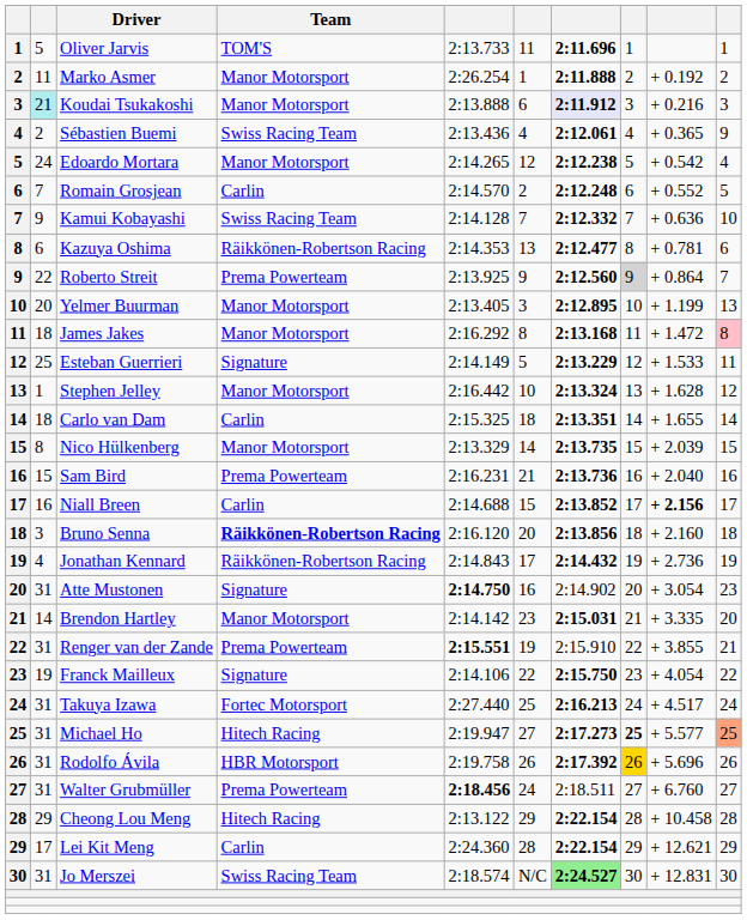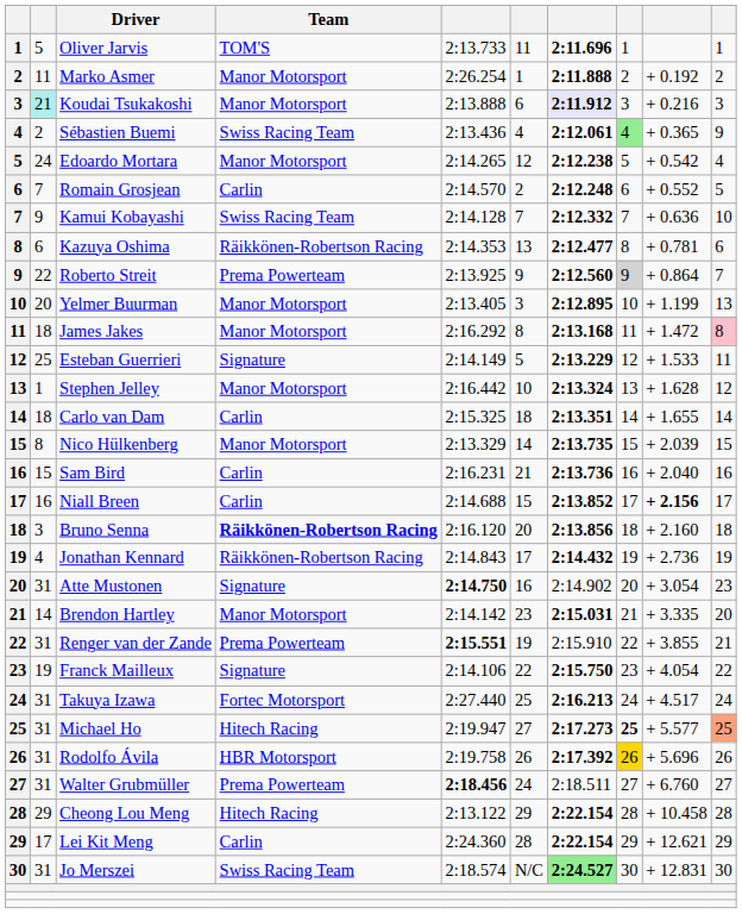 <table class="wikitable" style="font-size: 95%;">
 <tr>
 <th scope="col"></th>
 <th scope="col"></th>
 <th scope="col">Driver</th>
 <th scope="col">Team</th>
 <th scope="col"></th>
 <th scope="col"></th>
 <th scope="col"></th>
 <th scope="col"></th>
 <th scope="col"></th>
 <th scope="col"></th>
 </tr>
 <tr>
 <th scope="row">1</th>
 <td>5</td>
 <td> <a href='#'>Oliver Jarvis</a></td>
 <td><a href='#'>TOM'S</a></td>
 <td>2:13.733</td>
 <td>11</td>
 <td><strong>2:11.696</strong></td>
 <td>1</td>
 <td></td>
 <td>1</td>
 </tr>
 <tr>
 <th scope="row">2</th>
 <td>11</td>
 <td> <a href='#'>Marko Asmer</a></td>
 <td><a href='#'>Manor Motorsport</a></td>
 <td>2:26.254</td>
 <td>1</td>
 <td><strong>2:11.888</strong></td>
 <td>2</td>
 <td>+ 0.192</td>
 <td>2</td>
 </tr>
 <tr>
 <th scope="row">3</th>
 <td style="background: paleturquoise;">21</td>
 <td> <a href='#'>Koudai Tsukakoshi</a></td>
 <td><a href='#'>Manor Motorsport</a></td>
 <td>2:13.888</td>
 <td>6</td>
 <td style="background: lavender;"><strong>2:11.912</strong></td>
 <td>3</td>
 <td>+ 0.216</td>
 <td>3</td>
 </tr>
 <tr>
 <th scope="row">4</th>
 <td>2</td>
 <td> <a href='#'>Sébastien Buemi</a></td>
 <td><a href='#'>Swiss Racing Team</a></td>
 <td>2:13.436</td>
 <td>4</td>
 <td><strong>2:12.061</strong></td>
-<td>4</td>
+<td style="background: lightgreen;">4</td>
 <td>+ 0.365</td>
 <td>9</td>
 </tr>
 <tr>
 <th scope="row">5</th>
 <td>24</td>
 <td> <a href='#'>Edoardo Mortara</a></td>
 <td><a href='#'>Manor Motorsport</a></td>
 <td>2:14.265</td>
 <td>12</td>
 <td><strong>2:12.238</strong></td>
 <td>5</td>
 <td>+ 0.542</td>
 <td>4</td>
 </tr>
 <tr>
 <th scope="row">6</th>
 <td>7</td>
 <td> <a href='#'>Romain Grosjean</a></td>
 <td><a href='#'>Carlin</a></td>
 <td>2:14.570</td>
 <td>2</td>
 <td><strong>2:12.248</strong></td>
 <td>6</td>
 <td>+ 0.552</td>
 <td>5</td>
 </tr>
 <tr>
 <th scope="row">7</th>
 <td>9</td>
 <td> <a href='#'>Kamui Kobayashi</a></td>
 <td><a href='#'>Swiss Racing Team</a></td>
 <td>2:14.128</td>
 <td>7</td>
 <td><strong>2:12.332</strong></td>
 <td>7</td>
 <td>+ 0.636</td>
 <td>10</td>
 </tr>
 <tr>
 <th scope="row">8</th>
 <td>6</td>
 <td> <a href='#'>Kazuya Oshima</a></td>
 <td><a href='#'>Räikkönen-Robertson Racing</a></td>
 <td>2:14.353</td>
 <td>13</td>
 <td><strong>2:12.477</strong></td>
 <td>8</td>
 <td>+ 0.781</td>
 <td>6</td>
 </tr>
 <tr>
 <th scope="row">9</th>
 <td>22</td>
 <td> <a href='#'>Roberto Streit</a></td>
 <td><a href='#'>Prema Powerteam</a></td>
 <td>2:13.925</td>
 <td>9</td>
 <td><strong>2:12.560</strong></td>
 <td style="background: lightgrey;">9</td>
 <td>+ 0.864</td>
 <td>7</td>
 </tr>
 <tr>
 <th scope="row">10</th>
 <td>20</td>
 <td> <a href='#'>Yelmer Buurman</a></td>
 <td><a href='#'>Manor Motorsport</a></td>
 <td>2:13.405</td>
 <td>3</td>
 <td><strong>2:12.895</strong></td>
 <td>10</td>
 <td>+ 1.199</td>
 <td>13</td>
 </tr>
 <tr>
 <th scope="row">11</th>
 <td>18</td>
 <td> <a href='#'>James Jakes</a></td>
 <td><a href='#'>Manor Motorsport</a></td>
 <td>2:16.292</td>
 <td>8</td>
 <td><strong>2:13.168</strong></td>
 <td>11</td>
 <td>+ 1.472</td>
 <td style="background: pink;">8</td>
 </tr>
 <tr>
 <th scope="row">12</th>
 <td>25</td>
 <td> <a href='#'>Esteban Guerrieri</a></td>
 <td><a href='#'>Signature</a></td>
 <td>2:14.149</td>
 <td>5</td>
 <td><strong>2:13.229</strong></td>
 <td>12</td>
 <td>+ 1.533</td>
 <td>11</td>
 </tr>
 <tr>
 <th scope="row">13</th>
 <td>1</td>
 <td> <a href='#'>Stephen Jelley</a></td>
 <td><a href='#'>Manor Motorsport</a></td>
 <td>2:16.442</td>
 <td>10</td>
 <td><strong>2:13.324</strong></td>
 <td>13</td>
 <td>+ 1.628</td>
 <td>12</td>
 </tr>
 <tr>
 <th scope="row">14</th>
 <td>18</td>
 <td> <a href='#'>Carlo van Dam</a></td>
 <td><a href='#'>Carlin</a></td>
 <td>2:15.325</td>
 <td>18</td>
 <td><strong>2:13.351</strong></td>
 <td>14</td>
 <td>+ 1.655</td>
 <td>14</td>
 </tr>
 <tr>
 <th scope="row">15</th>
 <td>8</td>
 <td> <a href='#'>Nico Hülkenberg</a></td>
 <td><a href='#'>Manor Motorsport</a></td>
 <td>2:13.329</td>
 <td>14</td>
 <td><strong>2:13.735</strong></td>
 <td>15</td>
 <td>+ 2.039</td>
 <td>15</td>
 </tr>
 <tr>
 <th scope="row">16</th>
 <td>15</td>
 <td> <a href='#'>Sam Bird</a></td>
-<td><a href='#'>Prema Powerteam</a></td>
+<td><a href='#'>Carlin</a></td>
 <td>2:16.231</td>
 <td>21</td>
 <td><strong>2:13.736</strong></td>
 <td>16</td>
 <td>+ 2.040</td>
 <td>16</td>
 </tr>
 <tr>
 <th scope="row">17</th>
 <td>16</td>
 <td> <a href='#'>Niall Breen</a></td>
 <td><a href='#'>Carlin</a></td>
 <td>2:14.688</td>
 <td>15</td>
 <td><strong>2:13.852</strong></td>
 <td>17</td>
 <td><strong>+ 2.156</strong></td>
 <td>17</td>
 </tr>
 <tr>
 <th scope="row">18</th>
 <td>3</td>
 <td> <a href='#'>Bruno Senna</a></td>
 <td><strong><a href='#'>Räikkönen-Robertson Racing</a></strong></td>
 <td>2:16.120</td>
 <td>20</td>
 <td><strong>2:13.856</strong></td>
 <td>18</td>
 <td>+ 2.160</td>
 <td>18</td>
 </tr>
 <tr>
 <th scope="row">19</th>
 <td>4</td>
 <td> <a href='#'>Jonathan Kennard</a></td>
 <td><a href='#'>Räikkönen-Robertson Racing</a></td>
 <td>2:14.843</td>
 <td>17</td>
 <td><strong>2:14.432</strong></td>
 <td>19</td>
 <td>+ 2.736</td>
 <td>19</td>
 </tr>
 <tr>
 <th scope="row">20</th>
 <td>31</td>
 <td> <a href='#'>Atte Mustonen</a></td>
 <td><a href='#'>Signature</a></td>
 <td><strong>2:14.750</strong></td>
 <td>16</td>
 <td>2:14.902</td>
 <td>20</td>
 <td>+ 3.054</td>
 <td>23</td>
 </tr>
 <tr>
 <th scope="row">21</th>
 <td>14</td>
 <td> <a href='#'>Brendon Hartley</a></td>
 <td><a href='#'>Manor Motorsport</a></td>
 <td>2:14.142</td>
 <td>23</td>
 <td><strong>2:15.031</strong></td>
 <td>21</td>
 <td>+ 3.335</td>
 <td>20</td>
 </tr>
 <tr>
 <th scope="row">22</th>
 <td>31</td>
 <td> <a href='#'>Renger van der Zande</a></td>
 <td><a href='#'>Prema Powerteam</a></td>
 <td><strong>2:15.551</strong></td>
 <td>19</td>
 <td>2:15.910</td>
 <td>22</td>
 <td>+ 3.855</td>
 <td>21</td>
 </tr>
 <tr>
 <th scope="row">23</th>
 <td>19</td>
 <td> <a href='#'>Franck Mailleux</a></td>
 <td><a href='#'>Signature</a></td>
 <td>2:14.106</td>
 <td>22</td>
 <td><strong>2:15.750</strong></td>
 <td>23</td>
 <td>+ 4.054</td>
 <td>22</td>
 </tr>
 <tr>
 <th scope="row">24</th>
 <td>31</td>
 <td> <a href='#'>Takuya Izawa</a></td>
 <td><a href='#'>Fortec Motorsport</a></td>
 <td>2:27.440</td>
 <td>25</td>
 <td><strong>2:16.213</strong></td>
 <td>24</td>
 <td>+ 4.517</td>
 <td>24</td>
 </tr>
 <tr>
 <th scope="row">25</th>
 <td>31</td>
 <td> <a href='#'>Michael Ho</a></td>
 <td><a href='#'>Hitech Racing</a></td>
 <td>2:19.947</td>
 <td>27</td>
 <td><strong>2:17.273</strong></td>
 <td><strong>25</strong></td>
 <td>+ 5.577</td>
 <td style="background: lightsalmon;">25</td>
 </tr>
 <tr>
 <th scope="row">26</th>
 <td>31</td>
 <td> <a href='#'>Rodolfo Ávila</a></td>
 <td><a href='#'>HBR Motorsport</a></td>
 <td>2:19.758</td>
 <td>26</td>
 <td><strong>2:17.392</strong></td>
 <td style="background: gold;">26</td>
 <td>+ 5.696</td>
 <td>26</td>
 </tr>
 <tr>
 <th scope="row">27</th>
 <td>31</td>
 <td> <a href='#'>Walter Grubmüller</a></td>
 <td><a href='#'>Prema Powerteam</a></td>
 <td><strong>2:18.456</strong></td>
 <td>24</td>
 <td>2:18.511</td>
 <td>27</td>
 <td>+ 6.760</td>
 <td>27</td>
 </tr>
 <tr>
 <th scope="row">28</th>
 <td>29</td>
 <td> <a href='#'>Cheong Lou Meng</a></td>
 <td><a href='#'>Hitech Racing</a></td>
 <td>2:13.122</td>
 <td>29</td>
 <td><strong>2:22.154</strong></td>
 <td>28</td>
 <td>+ 10.458</td>
 <td>28</td>
 </tr>
 <tr>
 <th scope="row">29</th>
 <td>17</td>
 <td> <a href='#'>Lei Kit Meng</a></td>
 <td><a href='#'>Carlin</a></td>
 <td>2:24.360</td>
 <td>28</td>
 <td><strong>2:22.154</strong></td>
 <td>29</td>
 <td>+ 12.621</td>
 <td>29</td>
 </tr>
 <tr>
 <th scope="row">30</th>
 <td>31</td>
 <td> <a href='#'>Jo Merszei</a></td>
 <td><a href='#'>Swiss Racing Team</a></td>
 <td>2:18.574</td>
 <td>N/C</td>
 <td style="background: lightgreen;"><strong>2:24.527</strong></td>
 <td>30</td>
 <td>+ 12.831</td>
 <td>30</td>
 </tr>
 <tr>
 <th colspan="10"></th>
 </tr>
 <tr>
 <td colspan="10"></td>
 </tr>
 <tr>
 <td colspan="10"></td>
 </tr>
 </table>
